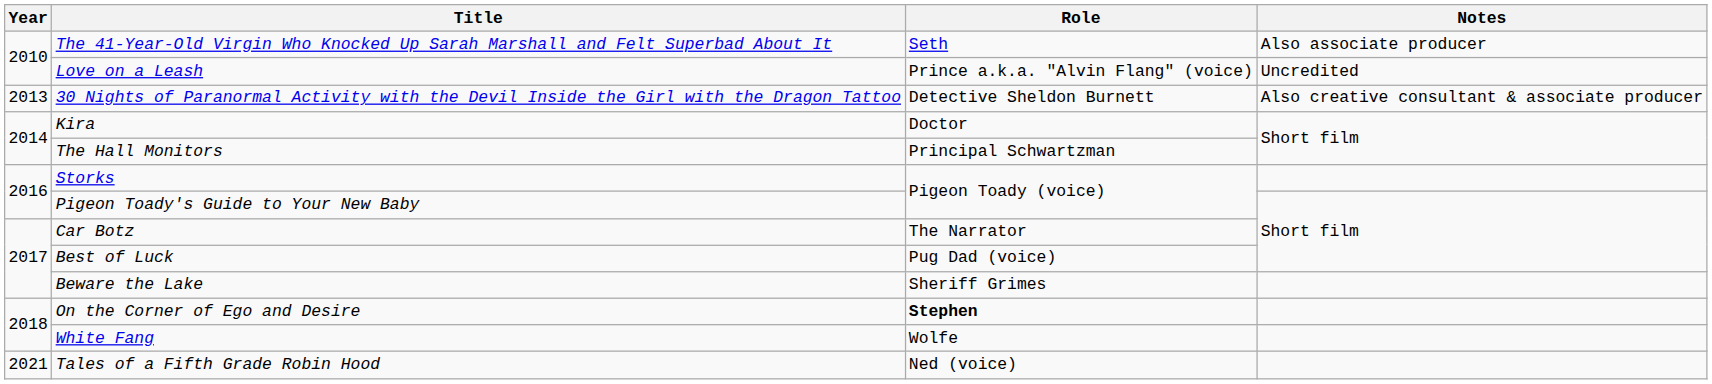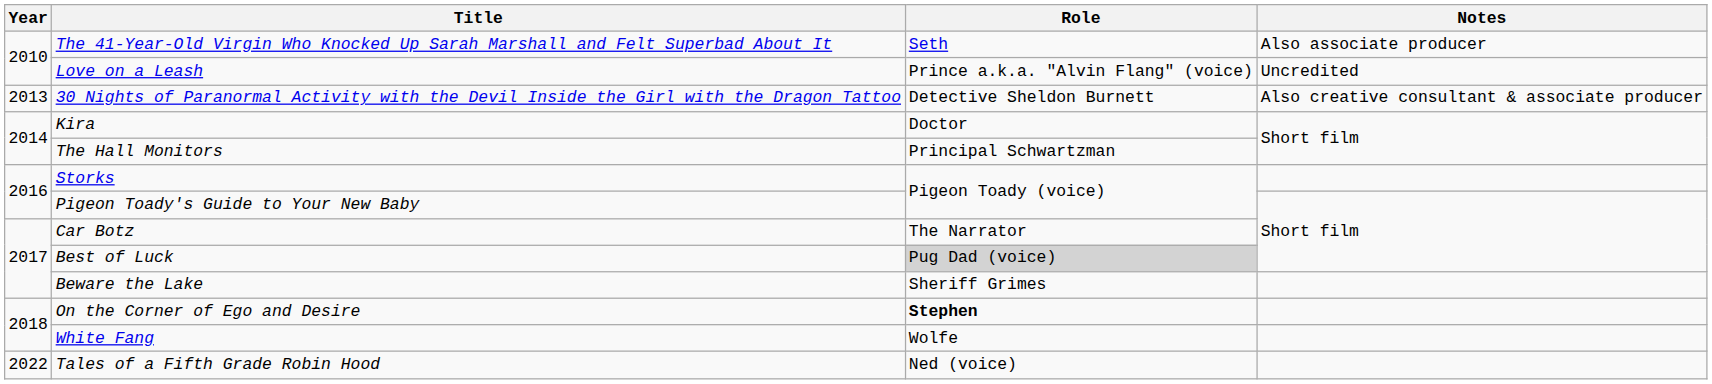 <table class="wikitable sortable">
 <tr>
 <th>Year</th>
 <th>Title</th>
 <th>Role</th>
 <th class="unsortable">Notes</th>
 </tr>
 <tr>
 <td rowspan="2">2010</td>
 <td data-sort-value="41-Year-Old Virgin Who Knocked Up Sarah Marshall and Felt Superbad About It, The"><em><a href='#'>The 41-Year-Old Virgin Who Knocked Up Sarah Marshall and Felt Superbad About It</a></em></td>
 <td><a href='#'>Seth</a></td>
 <td>Also associate producer</td>
 </tr>
 <tr>
 <td><em><a href='#'>Love on a Leash</a></em></td>
 <td>Prince a.k.a. "Alvin Flang" (voice)</td>
 <td>Uncredited</td>
 </tr>
 <tr>
 <td>2013</td>
 <td><em><a href='#'>30 Nights of Paranormal Activity with the Devil Inside the Girl with the Dragon Tattoo</a></em></td>
 <td>Detective Sheldon Burnett</td>
 <td>Also creative consultant & associate producer</td>
 </tr>
 <tr>
 <td rowspan="2">2014</td>
 <td><em>Kira</em></td>
 <td>Doctor</td>
 <td rowspan="2">Short film</td>
 </tr>
 <tr>
 <td data-sort-value="Hall Monitors, The"><em>The Hall Monitors</em></td>
 <td>Principal Schwartzman</td>
 </tr>
 <tr>
 <td rowspan="2">2016</td>
 <td><em><a href='#'>Storks</a></em></td>
 <td rowspan="2">Pigeon Toady (voice)</td>
 <td></td>
 </tr>
 <tr>
 <td><em>Pigeon Toady's Guide to Your New Baby</em></td>
 <td rowspan="3">Short film</td>
 </tr>
 <tr>
 <td rowspan="3">2017</td>
 <td><em>Car Botz</em></td>
 <td>The Narrator</td>
 </tr>
 <tr>
 <td><em>Best of Luck</em></td>
-<td>Pug Dad (voice)</td>
+<td style="background: lightgrey;">Pug Dad (voice)</td>
 </tr>
 <tr>
 <td><em>Beware the Lake</em></td>
 <td>Sheriff Grimes</td>
 <td></td>
 </tr>
 <tr>
 <td rowspan="2">2018</td>
 <td><em>On the Corner of Ego and Desire</em></td>
 <td><strong>Stephen</strong></td>
 <td></td>
 </tr>
 <tr>
 <td><em><a href='#'>White Fang</a></em></td>
 <td>Wolfe</td>
 <td></td>
 </tr>
 <tr>
-<td>2021</td>
+<td>2022</td>
 <td><em>Tales of a Fifth Grade Robin Hood</em></td>
 <td>Ned (voice)</td>
 <td></td>
 </tr>
 </table>
